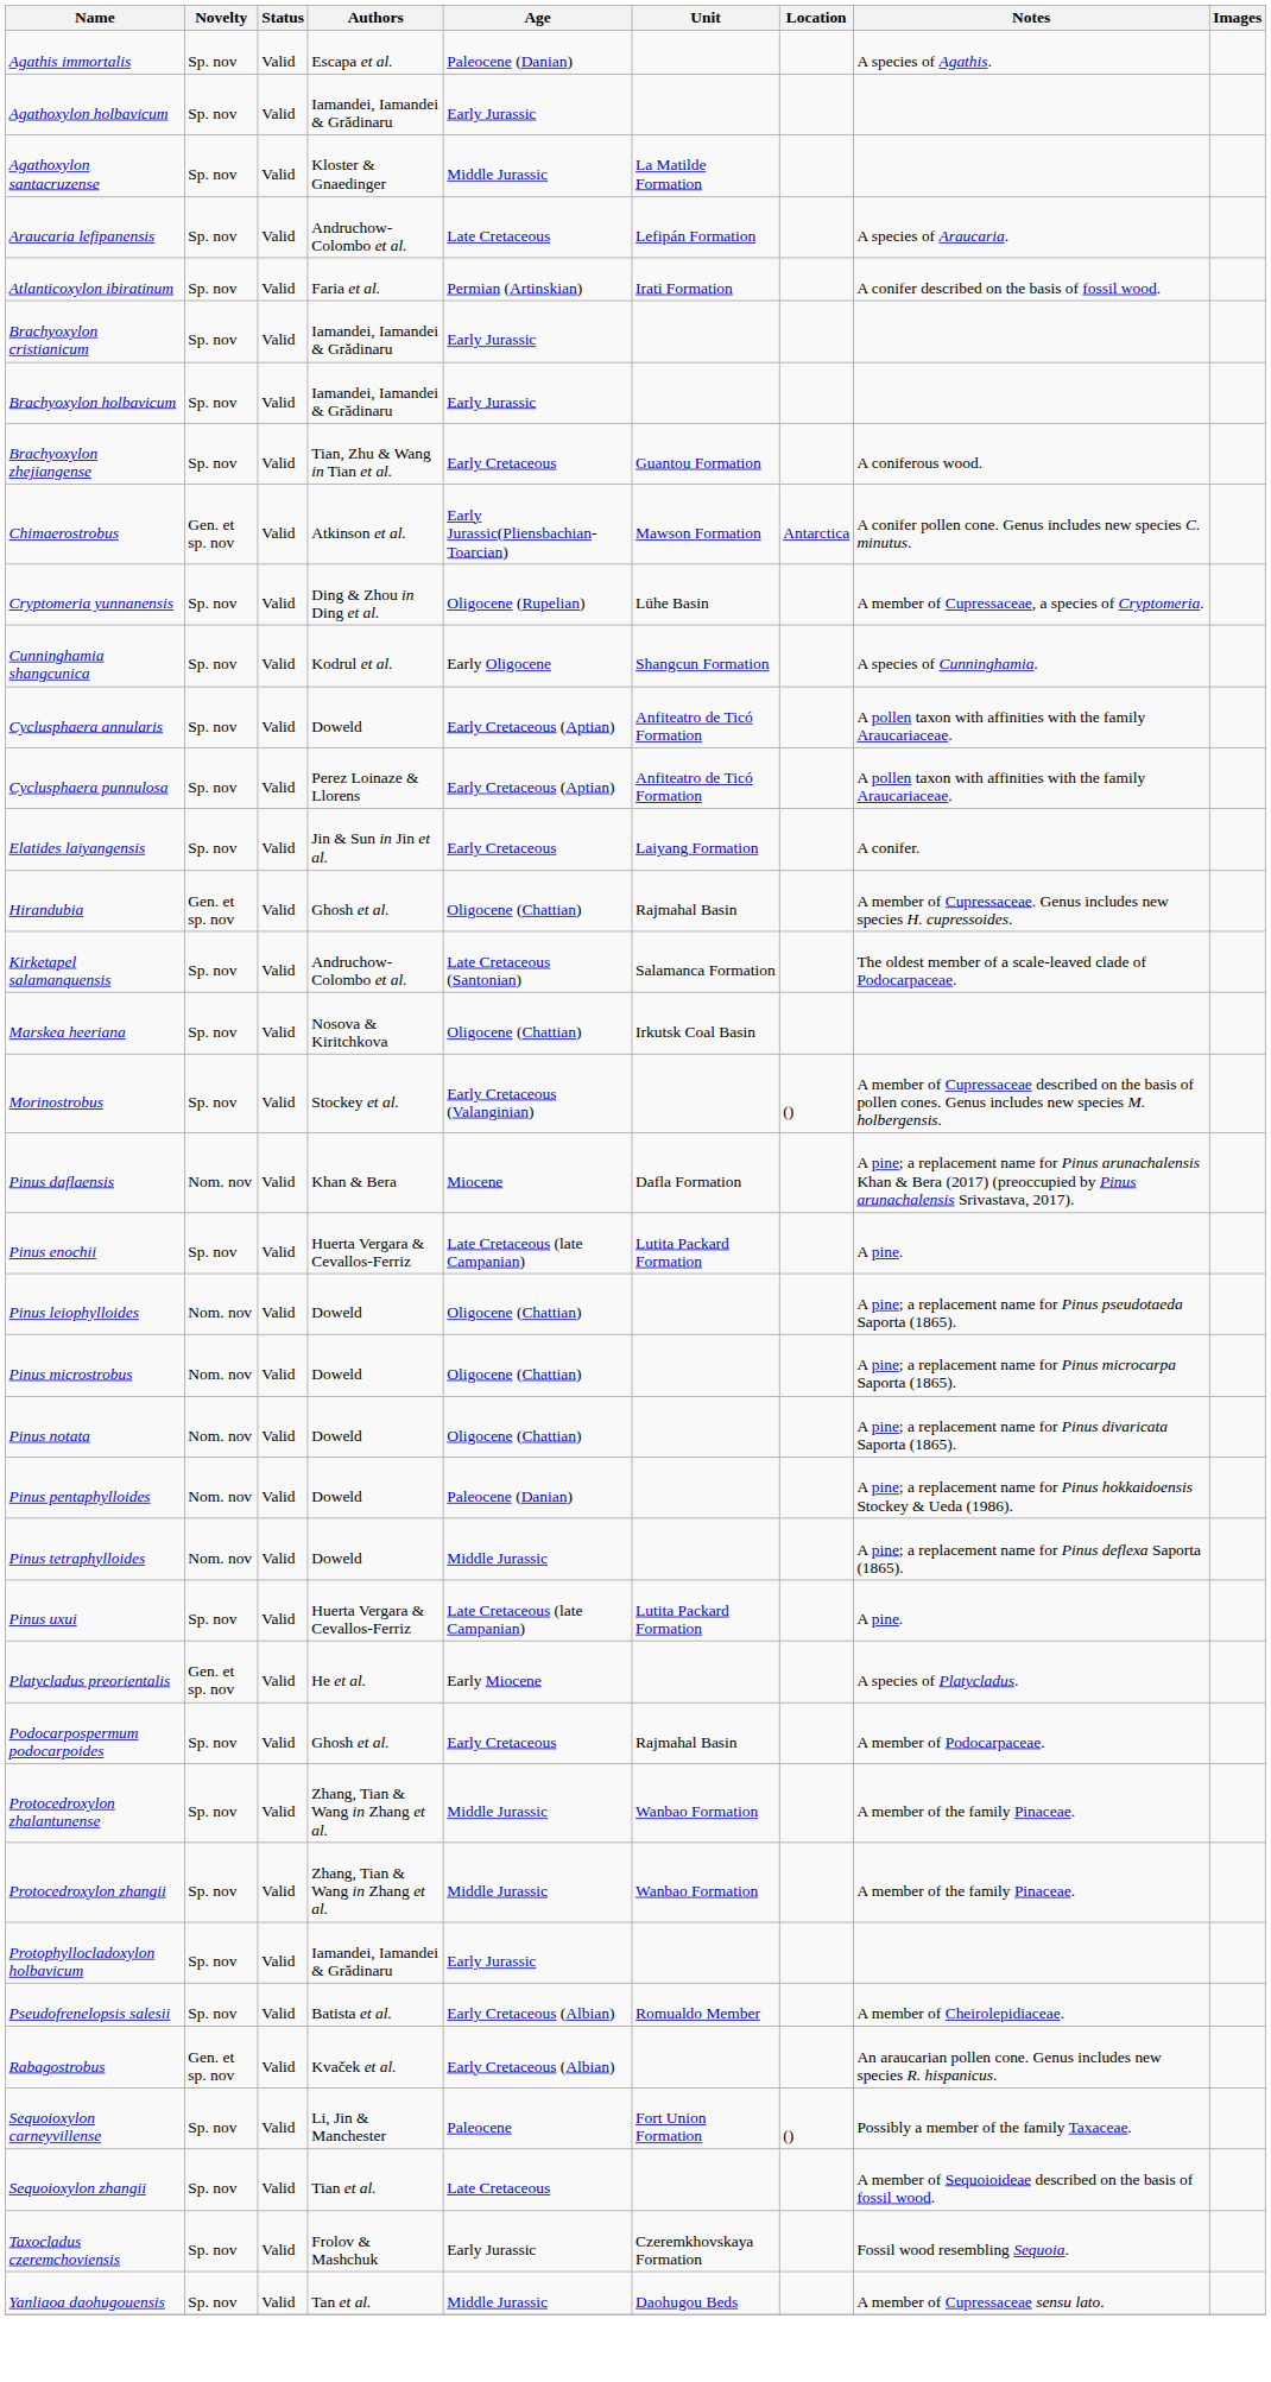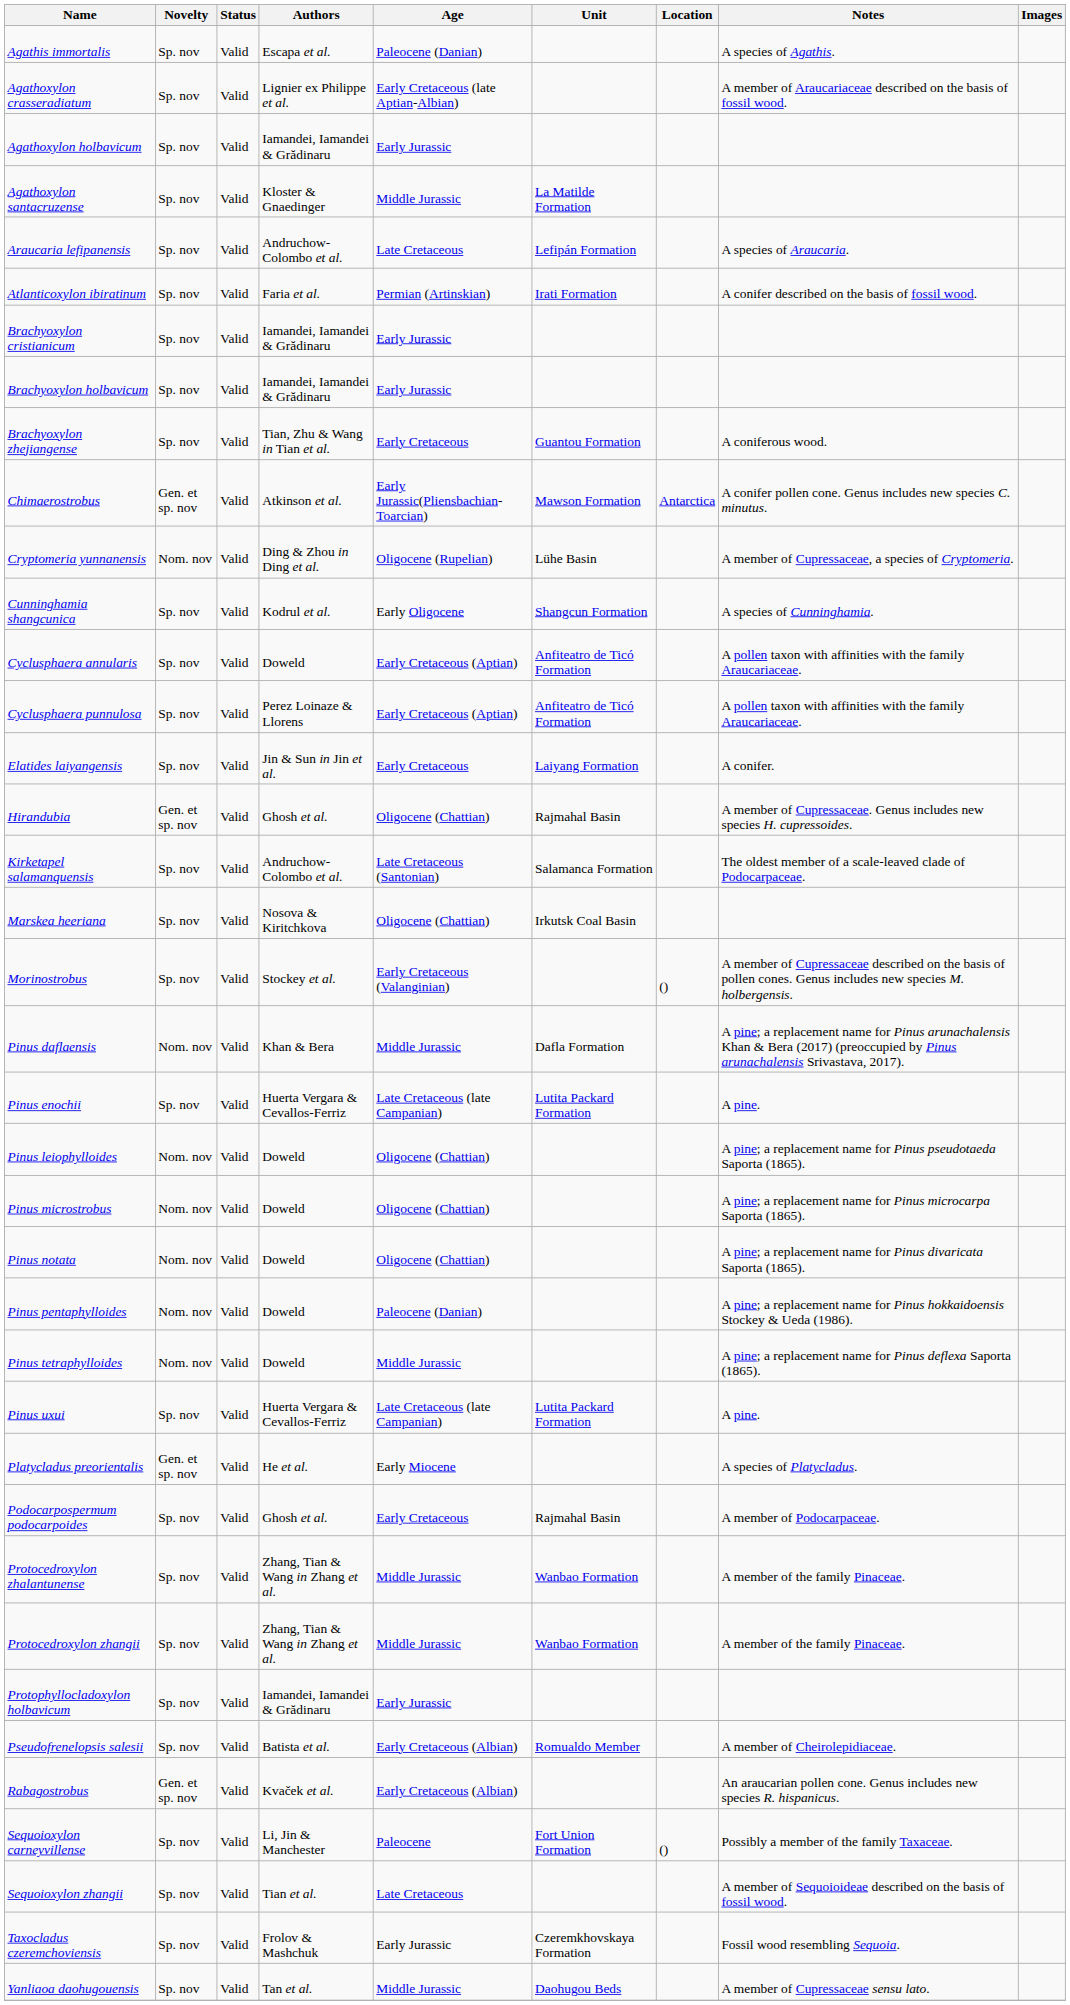 <table class="wikitable sortable" align="center" width="100%">
 <tr>
 <th>Name</th>
 <th>Novelty</th>
 <th>Status</th>
 <th>Authors</th>
 <th>Age</th>
 <th>Unit</th>
 <th>Location</th>
 <th>Notes</th>
 <th>Images</th>
 </tr>
 <tr>
 <td><br><em><a href='#'>Agathis immortalis</a></em></td>
 <td><br>Sp. nov</td>
 <td><br>Valid</td>
 <td><br>Escapa <em>et al.</em></td>
 <td><br><a href='#'>Paleocene</a> (<a href='#'>Danian</a>)</td>
 <td></td>
 <td><br></td>
 <td><br>A species of <em><a href='#'>Agathis</a></em>.</td>
+<td></td>
+</tr>
+<tr>
+<td><br><em><a href='#'>Agathoxylon crasseradiatum</a></em></td>
+<td><br>Sp. nov</td>
+<td><br>Valid</td>
+<td><br>Lignier ex Philippe <em>et al.</em></td>
+<td><br><a href='#'>Early Cretaceous</a> (late <a href='#'>Aptian</a>-<a href='#'>Albian</a>)</td>
+<td></td>
+<td><br></td>
+<td><br>A member of <a href='#'>Araucariaceae</a> described on the basis of <a href='#'>fossil wood</a>.</td>
 <td></td>
 </tr>
 <tr>
 <td><br><em><a href='#'>Agathoxylon holbavicum</a></em></td>
 <td><br>Sp. nov</td>
 <td><br>Valid</td>
 <td><br>Iamandei, Iamandei & Grădinaru</td>
 <td><br><a href='#'>Early Jurassic</a></td>
 <td></td>
 <td><br></td>
 <td></td>
 <td></td>
 </tr>
 <tr>
 <td><br><em><a href='#'>Agathoxylon santacruzense</a></em></td>
 <td><br>Sp. nov</td>
 <td><br>Valid</td>
 <td><br>Kloster & Gnaedinger</td>
 <td><br><a href='#'>Middle Jurassic</a></td>
 <td><br><a href='#'>La Matilde Formation</a></td>
 <td><br></td>
 <td></td>
 <td></td>
 </tr>
 <tr>
 <td><br><em><a href='#'>Araucaria lefipanensis</a></em></td>
 <td><br>Sp. nov</td>
 <td><br>Valid</td>
 <td><br>Andruchow-Colombo <em>et al.</em></td>
 <td><br><a href='#'>Late Cretaceous</a></td>
 <td><br><a href='#'>Lefipán Formation</a></td>
 <td><br></td>
 <td><br>A species of <em><a href='#'>Araucaria</a></em>.</td>
 <td></td>
 </tr>
 <tr>
 <td><br><em><a href='#'>Atlanticoxylon ibiratinum</a></em></td>
 <td><br>Sp. nov</td>
 <td><br>Valid</td>
 <td><br>Faria <em>et al.</em></td>
 <td><br><a href='#'>Permian</a> (<a href='#'>Artinskian</a>)</td>
 <td><br><a href='#'>Irati Formation</a></td>
 <td><br></td>
 <td><br>A conifer described on the basis of <a href='#'>fossil wood</a>.</td>
 <td></td>
 </tr>
 <tr>
 <td><br><em><a href='#'>Brachyoxylon cristianicum</a></em></td>
 <td><br>Sp. nov</td>
 <td><br>Valid</td>
 <td><br>Iamandei, Iamandei & Grădinaru</td>
 <td><br><a href='#'>Early Jurassic</a></td>
 <td></td>
 <td><br></td>
 <td></td>
 <td></td>
 </tr>
 <tr>
 <td><br><em><a href='#'>Brachyoxylon holbavicum</a></em></td>
 <td><br>Sp. nov</td>
 <td><br>Valid</td>
 <td><br>Iamandei, Iamandei & Grădinaru</td>
 <td><br><a href='#'>Early Jurassic</a></td>
 <td></td>
 <td><br></td>
 <td></td>
 <td></td>
 </tr>
 <tr>
 <td><br><em><a href='#'>Brachyoxylon zhejiangense</a></em></td>
 <td><br>Sp. nov</td>
 <td><br>Valid</td>
 <td><br>Tian, Zhu & Wang <em>in</em> Tian <em>et al.</em></td>
 <td><br><a href='#'>Early Cretaceous</a></td>
 <td><br><a href='#'>Guantou Formation</a></td>
 <td><br></td>
 <td><br>A coniferous wood.</td>
 <td></td>
 </tr>
 <tr>
 <td><br><em><a href='#'>Chimaerostrobus</a></em></td>
 <td><br>Gen. et sp. nov</td>
 <td><br>Valid</td>
 <td><br>Atkinson <em>et al.</em></td>
 <td><br><a href='#'>Early Jurassic</a>(<a href='#'>Pliensbachian</a>-<a href='#'>Toarcian</a>)</td>
 <td><br><a href='#'>Mawson Formation</a></td>
 <td><br><a href='#'>Antarctica</a></td>
 <td><br>A conifer pollen cone. Genus includes new species <em>C. minutus</em>.</td>
 <td></td>
 </tr>
 <tr>
 <td><br><em><a href='#'>Cryptomeria yunnanensis</a></em></td>
-<td><br>Sp. nov</td>
+<td><br>Nom. nov</td>
 <td><br>Valid</td>
 <td><br>Ding & Zhou <em>in</em> Ding <em>et al.</em></td>
 <td><br><a href='#'>Oligocene</a> (<a href='#'>Rupelian</a>)</td>
 <td><br>Lühe Basin</td>
 <td><br></td>
 <td><br>A member of <a href='#'>Cupressaceae</a>, a species of <em><a href='#'>Cryptomeria</a></em>.</td>
 <td></td>
 </tr>
 <tr>
 <td><br><em><a href='#'>Cunninghamia shangcunica</a></em></td>
 <td><br>Sp. nov</td>
 <td><br>Valid</td>
 <td><br>Kodrul <em>et al.</em></td>
 <td><br>Early <a href='#'>Oligocene</a></td>
 <td><br><a href='#'>Shangcun Formation</a></td>
 <td><br></td>
 <td><br>A species of <em><a href='#'>Cunninghamia</a></em>.</td>
 <td></td>
 </tr>
 <tr>
 <td><br><em><a href='#'>Cyclusphaera annularis</a></em></td>
 <td><br>Sp. nov</td>
 <td><br>Valid</td>
 <td><br>Doweld</td>
 <td><br><a href='#'>Early Cretaceous</a> (<a href='#'>Aptian</a>)</td>
 <td><br><a href='#'>Anfiteatro de Ticó Formation</a></td>
 <td><br></td>
 <td><br>A <a href='#'>pollen</a> taxon with affinities with the family <a href='#'>Araucariaceae</a>.</td>
 <td></td>
 </tr>
 <tr>
 <td><br><em><a href='#'>Cyclusphaera punnulosa</a></em></td>
 <td><br>Sp. nov</td>
 <td><br>Valid</td>
 <td><br>Perez Loinaze & Llorens</td>
 <td><br><a href='#'>Early Cretaceous</a> (<a href='#'>Aptian</a>)</td>
 <td><br><a href='#'>Anfiteatro de Ticó Formation</a></td>
 <td><br></td>
 <td><br>A <a href='#'>pollen</a> taxon with affinities with the family <a href='#'>Araucariaceae</a>.</td>
 <td></td>
 </tr>
 <tr>
 <td><br><em><a href='#'>Elatides laiyangensis</a></em></td>
 <td><br>Sp. nov</td>
 <td><br>Valid</td>
 <td><br>Jin & Sun <em>in</em> Jin <em>et al.</em></td>
 <td><br><a href='#'>Early Cretaceous</a></td>
 <td><br><a href='#'>Laiyang Formation</a></td>
 <td><br></td>
 <td><br>A conifer.</td>
 <td></td>
 </tr>
 <tr>
 <td><br><em><a href='#'>Hirandubia</a></em></td>
 <td><br>Gen. et sp. nov</td>
 <td><br>Valid</td>
 <td><br>Ghosh <em>et al.</em></td>
 <td><br><a href='#'>Oligocene</a> (<a href='#'>Chattian</a>)</td>
 <td><br>Rajmahal Basin</td>
 <td><br></td>
 <td><br>A member of <a href='#'>Cupressaceae</a>. Genus includes new species <em>H. cupressoides</em>.</td>
 <td></td>
 </tr>
 <tr>
 <td><br><em><a href='#'>Kirketapel salamanquensis</a></em></td>
 <td><br>Sp. nov</td>
 <td><br>Valid</td>
 <td><br>Andruchow-Colombo <em>et al.</em></td>
 <td><br><a href='#'>Late Cretaceous</a> (<a href='#'>Santonian</a>)</td>
 <td><br>Salamanca Formation</td>
 <td><br></td>
 <td><br>The oldest member of a scale-leaved clade of <a href='#'>Podocarpaceae</a>.</td>
 <td></td>
 </tr>
 <tr>
 <td><br><em><a href='#'>Marskea heeriana</a></em></td>
 <td><br>Sp. nov</td>
 <td><br>Valid</td>
 <td><br>Nosova & Kiritchkova</td>
 <td><br><a href='#'>Oligocene</a> (<a href='#'>Chattian</a>)</td>
 <td><br>Irkutsk Coal Basin</td>
 <td><br></td>
 <td></td>
 <td></td>
 </tr>
 <tr>
 <td><br><em><a href='#'>Morinostrobus</a></em></td>
 <td><br>Sp. nov</td>
 <td><br>Valid</td>
 <td><br>Stockey <em>et al.</em></td>
 <td><br><a href='#'>Early Cretaceous</a> (<a href='#'>Valanginian</a>)</td>
 <td></td>
 <td><br><br>()</td>
 <td><br>A member of <a href='#'>Cupressaceae</a> described on the basis of pollen cones. Genus includes new species <em>M. holbergensis</em>.</td>
 <td></td>
 </tr>
 <tr>
 <td><br><em><a href='#'>Pinus daflaensis</a></em></td>
 <td><br>Nom. nov</td>
 <td><br>Valid</td>
 <td><br>Khan & Bera</td>
-<td><br><a href='#'>Miocene</a></td>
+<td><br><a href='#'>Middle Jurassic</a></td>
 <td><br>Dafla Formation</td>
 <td><br></td>
 <td><br>A <a href='#'>pine</a>; a replacement name for <em>Pinus arunachalensis</em> Khan & Bera (2017) (preoccupied by <em><a href='#'>Pinus arunachalensis</a></em> Srivastava, 2017).</td>
 <td></td>
 </tr>
 <tr>
 <td><br><em><a href='#'>Pinus enochii</a></em></td>
 <td><br>Sp. nov</td>
 <td><br>Valid</td>
 <td><br>Huerta Vergara & Cevallos-Ferriz</td>
 <td><br><a href='#'>Late Cretaceous</a> (late <a href='#'>Campanian</a>)</td>
 <td><br><a href='#'>Lutita Packard Formation</a></td>
 <td><br></td>
 <td><br>A <a href='#'>pine</a>.</td>
 <td></td>
 </tr>
 <tr>
 <td><br><em><a href='#'>Pinus leiophylloides</a></em></td>
 <td><br>Nom. nov</td>
 <td><br>Valid</td>
 <td><br>Doweld</td>
 <td><br><a href='#'>Oligocene</a> (<a href='#'>Chattian</a>)</td>
 <td></td>
 <td><br></td>
 <td><br>A <a href='#'>pine</a>; a replacement name for <em>Pinus pseudotaeda</em> Saporta (1865).</td>
 <td></td>
 </tr>
 <tr>
 <td><br><em><a href='#'>Pinus microstrobus</a></em></td>
 <td><br>Nom. nov</td>
 <td><br>Valid</td>
 <td><br>Doweld</td>
 <td><br><a href='#'>Oligocene</a> (<a href='#'>Chattian</a>)</td>
 <td></td>
 <td><br></td>
 <td><br>A <a href='#'>pine</a>; a replacement name for <em>Pinus microcarpa</em> Saporta (1865).</td>
 <td></td>
 </tr>
 <tr>
 <td><br><em><a href='#'>Pinus notata</a></em></td>
 <td><br>Nom. nov</td>
 <td><br>Valid</td>
 <td><br>Doweld</td>
 <td><br><a href='#'>Oligocene</a> (<a href='#'>Chattian</a>)</td>
 <td></td>
 <td><br></td>
 <td><br>A <a href='#'>pine</a>; a replacement name for <em>Pinus divaricata</em> Saporta (1865).</td>
 <td></td>
 </tr>
 <tr>
 <td><br><em><a href='#'>Pinus pentaphylloides</a></em></td>
 <td><br>Nom. nov</td>
 <td><br>Valid</td>
 <td><br>Doweld</td>
 <td><br><a href='#'>Paleocene</a> (<a href='#'>Danian</a>)</td>
 <td></td>
 <td><br></td>
 <td><br>A <a href='#'>pine</a>; a replacement name for <em>Pinus hokkaidoensis</em> Stockey & Ueda (1986).</td>
 <td></td>
 </tr>
 <tr>
 <td><br><em><a href='#'>Pinus tetraphylloides</a></em></td>
 <td><br>Nom. nov</td>
 <td><br>Valid</td>
 <td><br>Doweld</td>
 <td><br><a href='#'>Middle Jurassic</a></td>
 <td></td>
 <td><br></td>
 <td><br>A <a href='#'>pine</a>; a replacement name for <em>Pinus deflexa</em> Saporta (1865).</td>
 <td></td>
 </tr>
 <tr>
 <td><br><em><a href='#'>Pinus uxui</a></em></td>
 <td><br>Sp. nov</td>
 <td><br>Valid</td>
 <td><br>Huerta Vergara & Cevallos-Ferriz</td>
 <td><br><a href='#'>Late Cretaceous</a> (late <a href='#'>Campanian</a>)</td>
 <td><br><a href='#'>Lutita Packard Formation</a></td>
 <td><br></td>
 <td><br>A <a href='#'>pine</a>.</td>
 <td></td>
 </tr>
 <tr>
 <td><br><em><a href='#'>Platycladus preorientalis</a></em></td>
 <td><br>Gen. et sp. nov</td>
 <td><br>Valid</td>
 <td><br>He <em>et al.</em></td>
 <td><br>Early <a href='#'>Miocene</a></td>
 <td></td>
 <td><br></td>
 <td><br>A species of <em><a href='#'>Platycladus</a></em>.</td>
 <td></td>
 </tr>
 <tr>
 <td><br><em><a href='#'>Podocarpospermum podocarpoides</a></em></td>
 <td><br>Sp. nov</td>
 <td><br>Valid</td>
 <td><br>Ghosh <em>et al.</em></td>
 <td><br><a href='#'>Early Cretaceous</a></td>
 <td><br>Rajmahal Basin</td>
 <td><br></td>
 <td><br>A member of <a href='#'>Podocarpaceae</a>.</td>
 <td></td>
 </tr>
 <tr>
 <td><br><em><a href='#'>Protocedroxylon zhalantunense</a></em></td>
 <td><br>Sp. nov</td>
 <td><br>Valid</td>
 <td><br>Zhang, Tian & Wang <em>in</em> Zhang <em>et al.</em></td>
 <td><br><a href='#'>Middle Jurassic</a></td>
 <td><br><a href='#'>Wanbao Formation</a></td>
 <td><br></td>
 <td><br>A member of the family <a href='#'>Pinaceae</a>.</td>
 <td></td>
 </tr>
 <tr>
 <td><br><em><a href='#'>Protocedroxylon zhangii</a></em></td>
 <td><br>Sp. nov</td>
 <td><br>Valid</td>
 <td><br>Zhang, Tian & Wang <em>in</em> Zhang <em>et al.</em></td>
 <td><br><a href='#'>Middle Jurassic</a></td>
 <td><br><a href='#'>Wanbao Formation</a></td>
 <td><br></td>
 <td><br>A member of the family <a href='#'>Pinaceae</a>.</td>
 <td></td>
 </tr>
 <tr>
 <td><br><em><a href='#'>Protophyllocladoxylon holbavicum</a></em></td>
 <td><br>Sp. nov</td>
 <td><br>Valid</td>
 <td><br>Iamandei, Iamandei & Grădinaru</td>
 <td><br><a href='#'>Early Jurassic</a></td>
 <td></td>
 <td><br></td>
 <td></td>
 <td></td>
 </tr>
 <tr>
 <td><br><em><a href='#'>Pseudofrenelopsis salesii</a></em></td>
 <td><br>Sp. nov</td>
 <td><br>Valid</td>
 <td><br>Batista <em>et al.</em></td>
 <td><br><a href='#'>Early Cretaceous</a> (<a href='#'>Albian</a>)</td>
 <td><br><a href='#'>Romualdo Member</a></td>
 <td><br></td>
 <td><br>A member of <a href='#'>Cheirolepidiaceae</a>.</td>
 <td></td>
 </tr>
 <tr>
 <td><br><em><a href='#'>Rabagostrobus</a></em></td>
 <td><br>Gen. et sp. nov</td>
 <td><br>Valid</td>
 <td><br>Kvaček <em>et al.</em></td>
 <td><br><a href='#'>Early Cretaceous</a> (<a href='#'>Albian</a>)</td>
 <td></td>
 <td><br></td>
 <td><br>An araucarian pollen cone. Genus includes new species <em>R. hispanicus</em>.</td>
 <td></td>
 </tr>
 <tr>
 <td><br><em><a href='#'>Sequoioxylon carneyvillense</a></em></td>
 <td><br>Sp. nov</td>
 <td><br>Valid</td>
 <td><br>Li, Jin & Manchester</td>
 <td><br><a href='#'>Paleocene</a></td>
 <td><br><a href='#'>Fort Union Formation</a></td>
 <td><br><br>()</td>
 <td><br>Possibly a member of the family <a href='#'>Taxaceae</a>.</td>
 <td></td>
 </tr>
 <tr>
 <td><br><em><a href='#'>Sequoioxylon zhangii</a></em></td>
 <td><br>Sp. nov</td>
 <td><br>Valid</td>
 <td><br>Tian <em>et al.</em></td>
 <td><br><a href='#'>Late Cretaceous</a></td>
 <td></td>
 <td><br></td>
 <td><br>A member of <a href='#'>Sequoioideae</a> described on the basis of <a href='#'>fossil wood</a>.</td>
 <td></td>
 </tr>
 <tr>
 <td><br><em><a href='#'>Taxocladus czeremchoviensis</a></em></td>
 <td><br>Sp. nov</td>
 <td><br>Valid</td>
 <td><br>Frolov & Mashchuk</td>
 <td><br>Early Jurassic</td>
 <td><br>Czeremkhovskaya Formation</td>
 <td><br></td>
 <td><br>Fossil wood resembling <em><a href='#'>Sequoia</a></em>.</td>
 <td></td>
 </tr>
 <tr>
 <td><br><em><a href='#'>Yanliaoa daohugouensis</a></em></td>
 <td><br>Sp. nov</td>
 <td><br>Valid</td>
 <td><br>Tan <em>et al.</em></td>
 <td><br><a href='#'>Middle Jurassic</a></td>
 <td><br><a href='#'>Daohugou Beds</a></td>
 <td><br></td>
 <td><br>A member of <a href='#'>Cupressaceae</a> <em>sensu lato</em>.</td>
 <td></td>
 </tr>
 <tr>
 </tr>
 </table>
